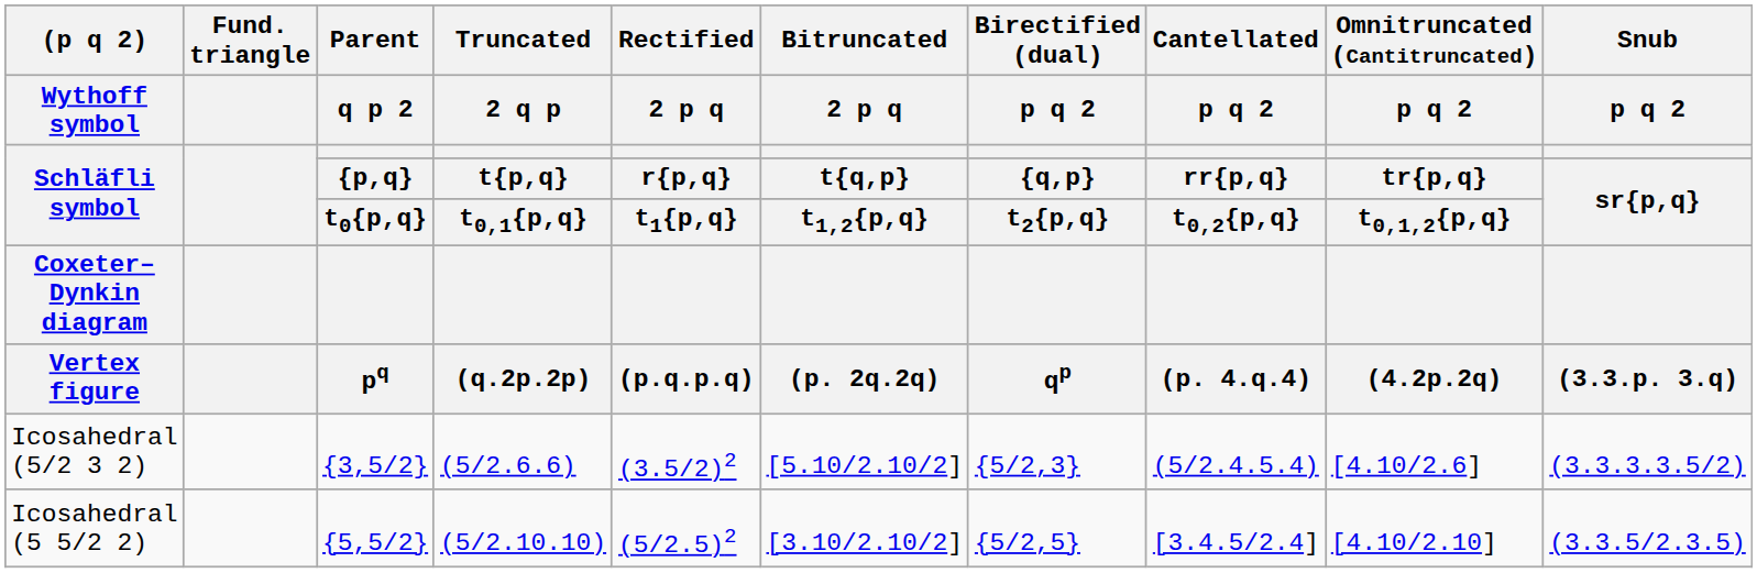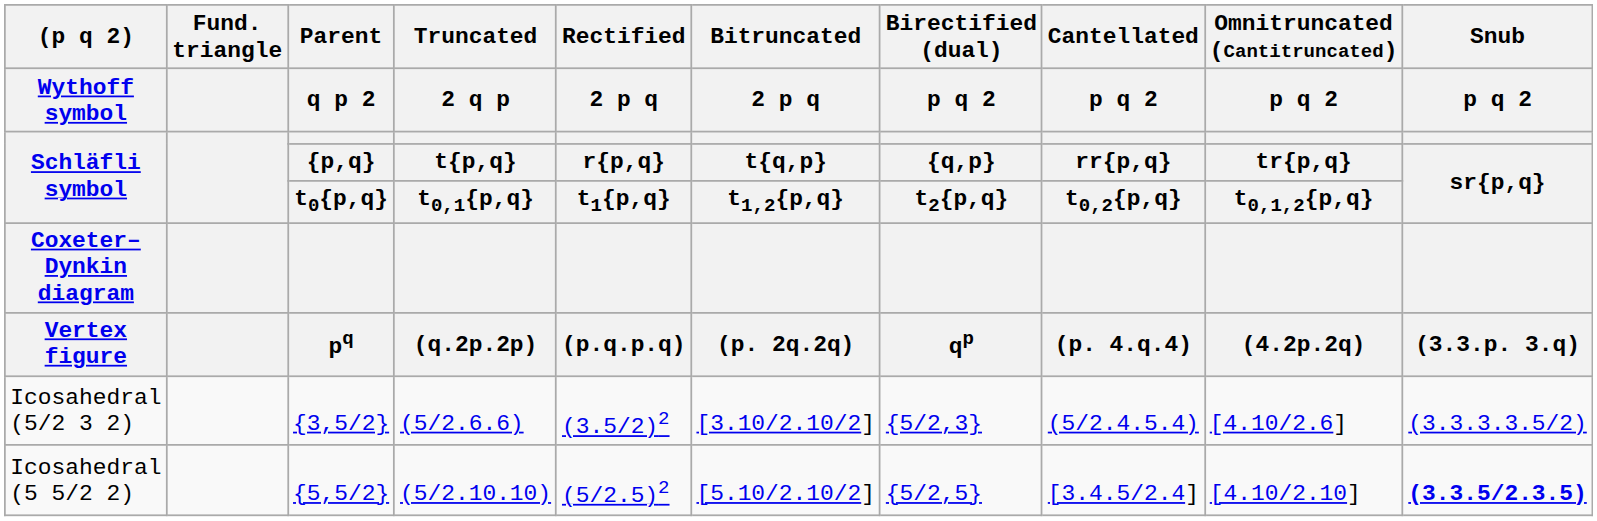 <table class="wikitable">
 <tr>
 <th>(p q 2)</th>
 <th>Fund.<br>triangle</th>
 <th>Parent</th>
 <th>Truncated</th>
 <th>Rectified</th>
 <th>Bitruncated</th>
 <th>Birectified<br>(dual)</th>
 <th>Cantellated</th>
 <th>Omnitruncated<br>(<small>Cantitruncated</small>)</th>
 <th>Snub</th>
 </tr>
 <tr>
 <th><a href='#'>Wythoff symbol</a></th>
 <th></th>
 <th>q  p 2</th>
 <th>2 q  p</th>
 <th>2  p q</th>
 <th>2 p  q</th>
 <th>p  q 2</th>
 <th>p q  2</th>
 <th>p q 2 </th>
 <th> p q 2</th>
 </tr>
 <tr>
 <th rowspan=3><a href='#'>Schläfli symbol</a></th>
 <th rowspan=3></th>
 <th></th>
 <th></th>
 <th></th>
 <th></th>
 <th></th>
 <th></th>
 <th></th>
 <th></th>
 </tr>
 <tr>
 <th>{p,q}</th>
 <th>t{p,q}</th>
 <th>r{p,q}</th>
 <th>t{q,p}</th>
 <th>{q,p}</th>
 <th>rr{p,q}</th>
 <th>tr{p,q}</th>
 <th rowspan=2>sr{p,q}</th>
 </tr>
 <tr>
 <th>t<sub>0</sub>{p,q}</th>
 <th>t<sub>0,1</sub>{p,q}</th>
 <th>t<sub>1</sub>{p,q}</th>
 <th>t<sub>1,2</sub>{p,q}</th>
 <th>t<sub>2</sub>{p,q}</th>
 <th>t<sub>0,2</sub>{p,q}</th>
 <th>t<sub>0,1,2</sub>{p,q}</th>
 </tr>
 <tr>
 <th><a href='#'>Coxeter–Dynkin diagram</a></th>
 <th></th>
 <th></th>
 <th></th>
 <th></th>
 <th></th>
 <th></th>
 <th></th>
 <th></th>
 <th></th>
 </tr>
 <tr>
 <th><a href='#'>Vertex figure</a></th>
 <th></th>
 <th>p<sup>q</sup></th>
 <th>(q.2p.2p)</th>
 <th>(p.q.p.q)</th>
 <th>(p. 2q.2q)</th>
 <th>q<sup>p</sup></th>
 <th>(p. 4.q.4)</th>
 <th>(4.2p.2q)</th>
 <th>(3.3.p. 3.q)</th>
 </tr>
 <tr>
 <td>Icosahedral<br>(5/2 3 2)</td>
 <td> </td>
 <td><br><a href='#'>{3,5/2}</a></td>
 <td><br><a href='#'>(5/2.6.6)</a></td>
 <td><br><a href='#'>(3.5/2)<sup>2</sup></a></td>
-<td><br><a href='#'>[5.10/2.10/2</a>]</td>
+<td><br><a href='#'>[3.10/2.10/2</a>]</td>
 <td><br><a href='#'>{5/2,3}</a></td>
 <td><br><a href='#'>(5/2.4.5.4)</a></td>
 <td><br><a href='#'>[4.10/2.6</a>]</td>
 <td><br><a href='#'>(3.3.3.3.5/2)</a></td>
 </tr>
 <tr>
 <td>Icosahedral<br>(5 5/2 2)</td>
 <td> </td>
 <td><br><a href='#'>{5,5/2}</a></td>
 <td><br><a href='#'>(5/2.10.10)</a></td>
 <td><br><a href='#'>(5/2.5)<sup>2</sup></a></td>
-<td><br><a href='#'>[3.10/2.10/2</a>]</td>
+<td><br><a href='#'>[5.10/2.10/2</a>]</td>
 <td><br><a href='#'>{5/2,5}</a></td>
 <td><br><a href='#'>[3.4.5/2.4</a>]</td>
 <td><br><a href='#'>[4.10/2.10</a>]</td>
-<td><br><a href='#'>(3.3.5/2.3.5)</a></td>
+<td><strong><br><a href='#'>(3.3.5/2.3.5)</a></strong></td>
 </tr>
 </table>
